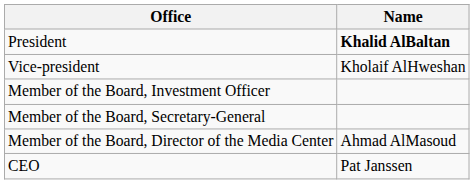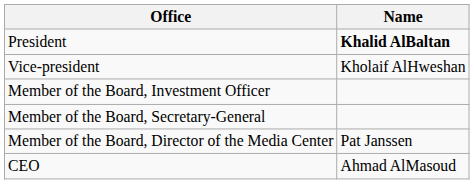 <table class="wikitable">
 <tr>
 <th>Office</th>
 <th>Name</th>
 </tr>
 <tr>
 <td>President</td>
 <td><strong>Khalid AlBaltan</strong></td>
 </tr>
 <tr>
 <td>Vice-president</td>
 <td>Kholaif AlHweshan</td>
 </tr>
 <tr>
 <td>Member of the Board, Investment Officer</td>
 <td></td>
 </tr>
 <tr>
 <td>Member of the Board, Secretary-General</td>
 <td></td>
 </tr>
 <tr>
 <td>Member of the Board, Director of the Media Center</td>
-<td>Ahmad AlMasoud</td>
+<td>Pat Janssen</td>
 </tr>
 <tr>
 <td>CEO</td>
-<td>Pat Janssen</td>
+<td>Ahmad AlMasoud</td>
 </tr>
 </table>
